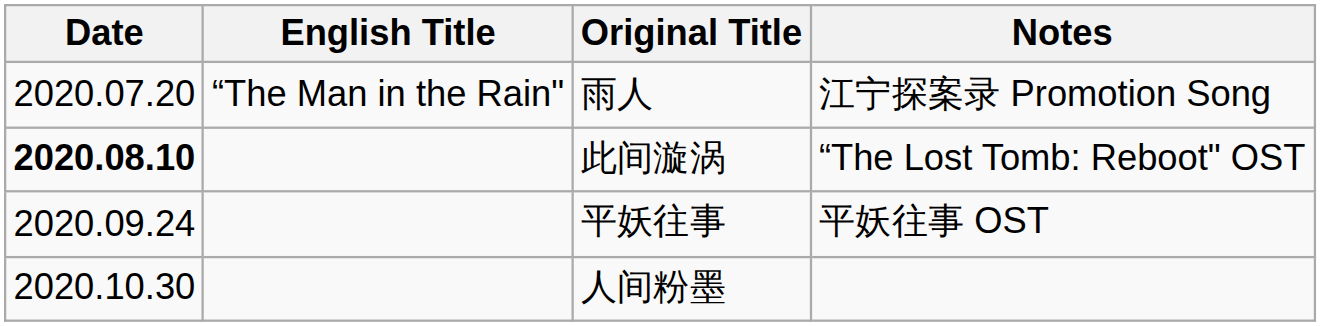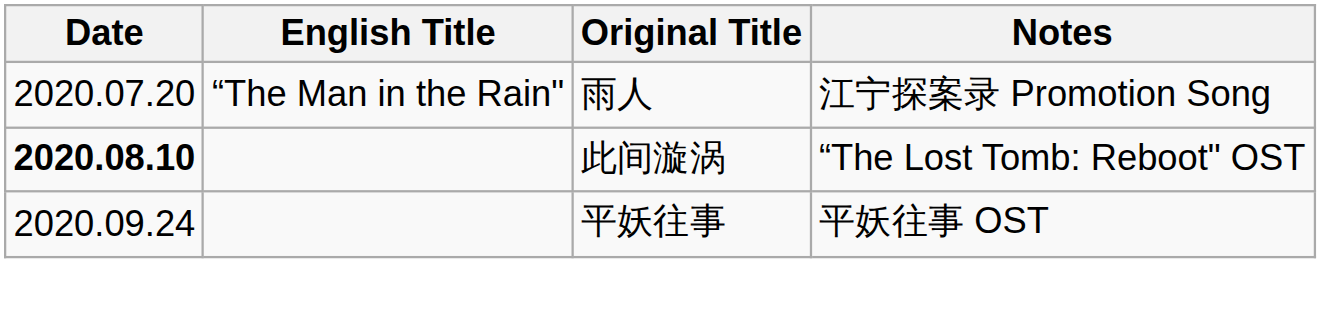 <table class="wikitable sortable">
 <tr>
 <th>Date</th>
 <th>English Title</th>
 <th>Original Title</th>
 <th>Notes</th>
 </tr>
 <tr>
 <td>2020.07.20</td>
 <td>“The Man in the Rain"</td>
 <td>雨人</td>
 <td>江宁探案录 Promotion Song</td>
 </tr>
 <tr>
 <td><strong>2020.08.10</strong></td>
 <td></td>
 <td>此间漩涡</td>
 <td>“The Lost Tomb: Reboot" OST</td>
 </tr>
 <tr>
 <td>2020.09.24</td>
 <td></td>
 <td>平妖往事</td>
 <td>平妖往事 OST</td>
 </tr>
-<tr>
-<td>2020.10.30</td>
-<td></td>
-<td>人间粉墨</td>
-<td></td>
-</tr>
 </table>
